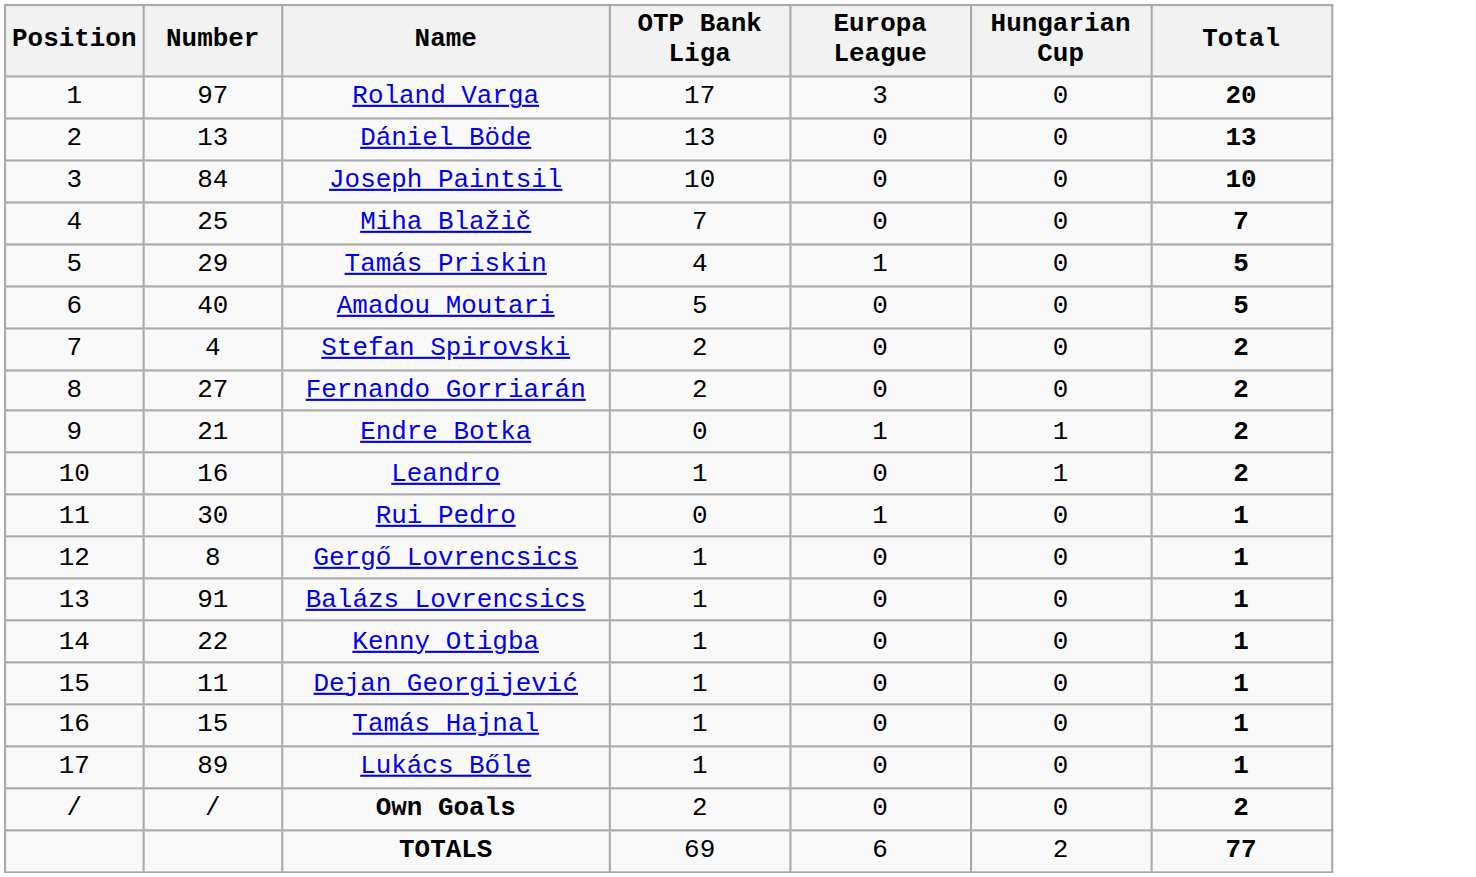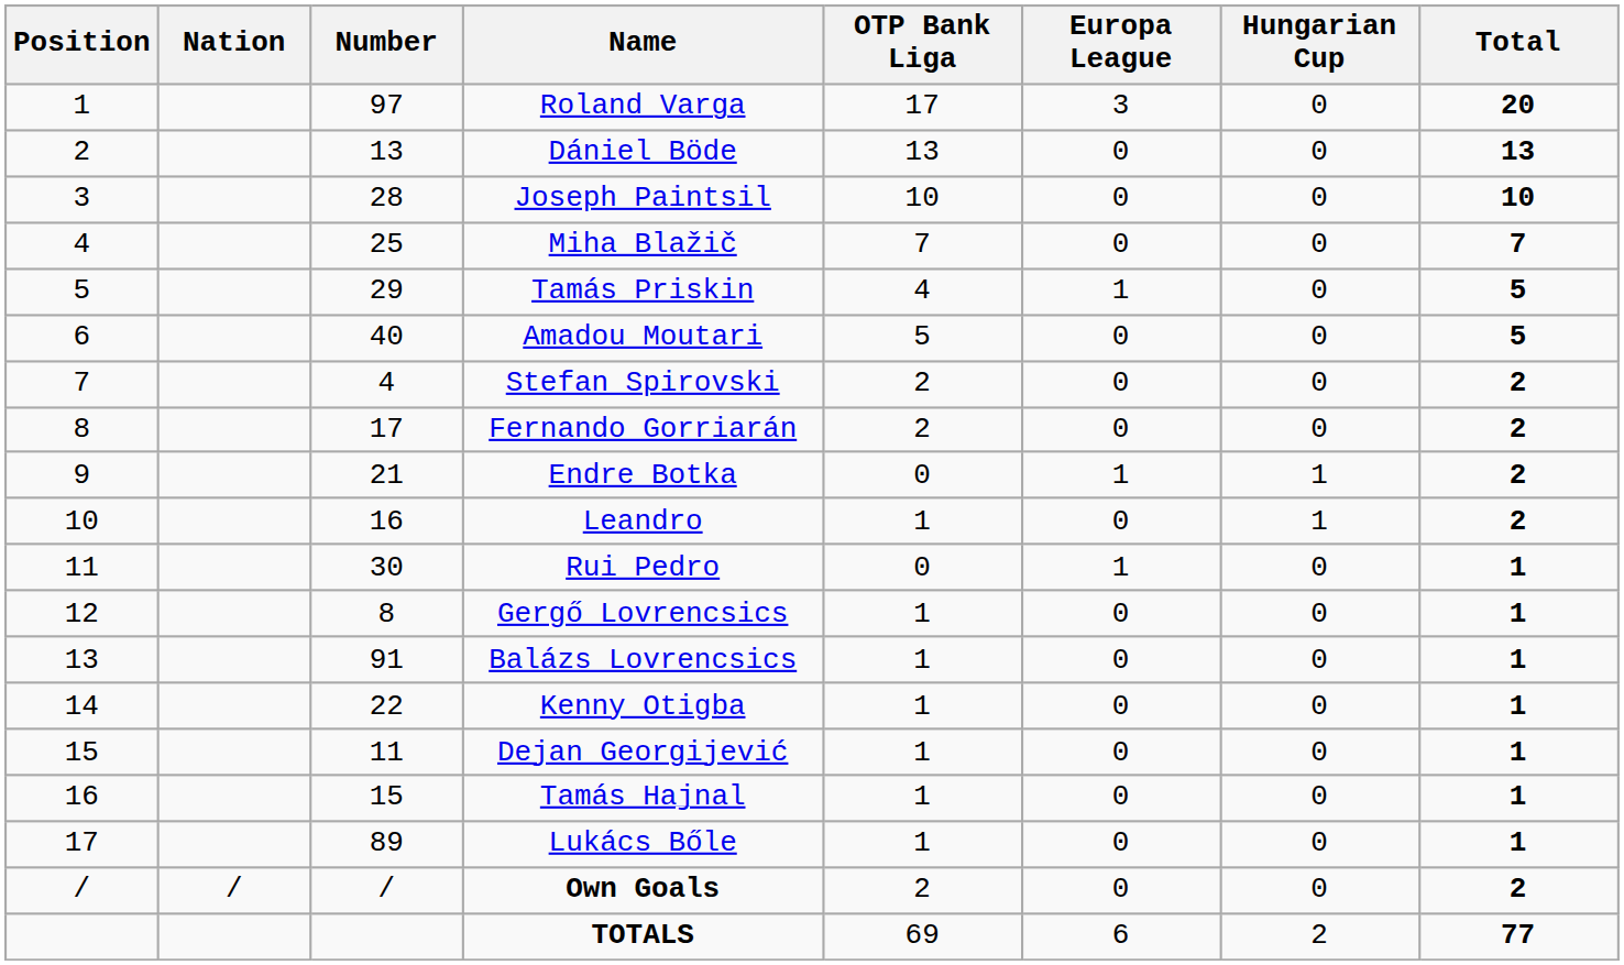 <table class="wikitable" style="font-size: 95%; text-align: center;">
 <tr>
 <th width=60>Position</th>
+<th width=60>Nation</th>
 <th width=60>Number</th>
 <th width=150>Name</th>
 <th width=80>OTP Bank Liga</th>
 <th width=80>Europa League</th>
 <th width=80>Hungarian Cup</th>
 <th width=80>Total</th>
 </tr>
 <tr>
 <td>1</td>
+<td></td>
 <td>97</td>
 <td><a href='#'>Roland Varga</a></td>
 <td>17</td>
 <td>3</td>
 <td>0</td>
 <td><strong>20</strong></td>
 </tr>
 <tr>
 <td>2</td>
+<td></td>
 <td>13</td>
 <td><a href='#'>Dániel Böde</a></td>
 <td>13</td>
 <td>0</td>
 <td>0</td>
 <td><strong>13</strong></td>
 </tr>
 <tr>
 <td>3</td>
-<td>84</td>
+<td></td>
+<td>28</td>
 <td><a href='#'>Joseph Paintsil</a></td>
 <td>10</td>
 <td>0</td>
 <td>0</td>
 <td><strong>10</strong></td>
 </tr>
 <tr>
 <td>4</td>
+<td></td>
 <td>25</td>
 <td><a href='#'>Miha Blažič</a></td>
 <td>7</td>
 <td>0</td>
 <td>0</td>
 <td><strong>7</strong></td>
 </tr>
 <tr>
 <td>5</td>
+<td></td>
 <td>29</td>
 <td><a href='#'>Tamás Priskin</a></td>
 <td>4</td>
 <td>1</td>
 <td>0</td>
 <td><strong>5</strong></td>
 </tr>
 <tr>
 <td>6</td>
+<td></td>
 <td>40</td>
 <td><a href='#'>Amadou Moutari</a></td>
 <td>5</td>
 <td>0</td>
 <td>0</td>
 <td><strong>5</strong></td>
 </tr>
 <tr>
 <td>7</td>
+<td></td>
 <td>4</td>
 <td><a href='#'>Stefan Spirovski</a></td>
 <td>2</td>
 <td>0</td>
 <td>0</td>
 <td><strong>2</strong></td>
 </tr>
 <tr>
 <td>8</td>
-<td>27</td>
+<td></td>
+<td>17</td>
 <td><a href='#'>Fernando Gorriarán</a></td>
 <td>2</td>
 <td>0</td>
 <td>0</td>
 <td><strong>2</strong></td>
 </tr>
 <tr>
 <td>9</td>
+<td></td>
 <td>21</td>
 <td><a href='#'>Endre Botka</a></td>
 <td>0</td>
 <td>1</td>
 <td>1</td>
 <td><strong>2</strong></td>
 </tr>
 <tr>
 <td>10</td>
+<td></td>
 <td>16</td>
 <td><a href='#'>Leandro</a></td>
 <td>1</td>
 <td>0</td>
 <td>1</td>
 <td><strong>2</strong></td>
 </tr>
 <tr>
 <td>11</td>
+<td></td>
 <td>30</td>
 <td><a href='#'>Rui Pedro</a></td>
 <td>0</td>
 <td>1</td>
 <td>0</td>
 <td><strong>1</strong></td>
 </tr>
 <tr>
 <td>12</td>
+<td></td>
 <td>8</td>
 <td><a href='#'>Gergő Lovrencsics</a></td>
 <td>1</td>
 <td>0</td>
 <td>0</td>
 <td><strong>1</strong></td>
 </tr>
 <tr>
 <td>13</td>
+<td></td>
 <td>91</td>
 <td><a href='#'>Balázs Lovrencsics</a></td>
 <td>1</td>
 <td>0</td>
 <td>0</td>
 <td><strong>1</strong></td>
 </tr>
 <tr>
 <td>14</td>
+<td></td>
 <td>22</td>
 <td><a href='#'>Kenny Otigba</a></td>
 <td>1</td>
 <td>0</td>
 <td>0</td>
 <td><strong>1</strong></td>
 </tr>
 <tr>
 <td>15</td>
+<td></td>
 <td>11</td>
 <td><a href='#'>Dejan Georgijević</a></td>
 <td>1</td>
 <td>0</td>
 <td>0</td>
 <td><strong>1</strong></td>
 </tr>
 <tr>
 <td>16</td>
+<td></td>
 <td>15</td>
 <td><a href='#'>Tamás Hajnal</a></td>
 <td>1</td>
 <td>0</td>
 <td>0</td>
 <td><strong>1</strong></td>
 </tr>
 <tr>
 <td>17</td>
+<td></td>
 <td>89</td>
 <td><a href='#'>Lukács Bőle</a></td>
 <td>1</td>
 <td>0</td>
 <td>0</td>
 <td><strong>1</strong></td>
 </tr>
 <tr>
+<td>/</td>
 <td>/</td>
 <td>/</td>
 <td><strong>Own Goals</strong></td>
 <td>2</td>
 <td>0</td>
 <td>0</td>
 <td><strong>2</strong></td>
 </tr>
 <tr>
 <td></td>
 <td></td>
+<td></td>
 <td><strong>TOTALS</strong></td>
 <td>69</td>
 <td>6</td>
 <td>2</td>
 <td><strong>77</strong></td>
 </tr>
 </table>
